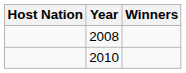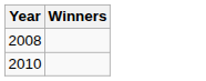 <table class="wikitable">
 <tr>
-<th>Host Nation</th>
 <th>Year</th>
 <th>Winners</th>
 </tr>
 <tr>
-<td></td>
 <td>2008</td>
 <td></td>
 </tr>
 <tr>
-<td></td>
 <td>2010</td>
 <td></td>
 </tr>
 </table>
